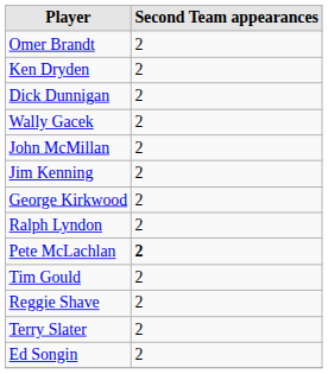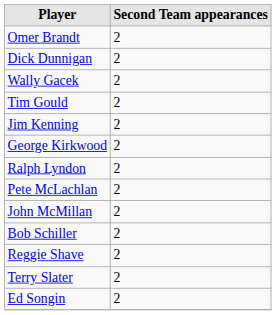 <table class="wikitable">
 <tr>
 <th style="background:#e5e5e5;">Player</th>
 <th style="background:#e5e5e5;">Second Team appearances</th>
 </tr>
 <tr>
 <td><a href='#'>Omer Brandt</a></td>
-<td>2</td>
-</tr>
-<tr>
-<td><a href='#'>Ken Dryden</a></td>
 <td>2</td>
 </tr>
 <tr>
 <td><a href='#'>Dick Dunnigan</a></td>
 <td>2</td>
 </tr>
 <tr>
 <td><a href='#'>Wally Gacek</a></td>
 <td>2</td>
 </tr>
 <tr>
-<td><a href='#'>John McMillan</a></td>
+<td><a href='#'>Tim Gould</a></td>
 <td>2</td>
 </tr>
 <tr>
 <td><a href='#'>Jim Kenning</a></td>
 <td>2</td>
 </tr>
 <tr>
 <td><a href='#'>George Kirkwood</a></td>
 <td>2</td>
 </tr>
 <tr>
 <td><a href='#'>Ralph Lyndon</a></td>
 <td>2</td>
 </tr>
 <tr>
 <td><a href='#'>Pete McLachlan</a></td>
-<td><strong>2</strong></td>
+<td>2</td>
 </tr>
 <tr>
-<td><a href='#'>Tim Gould</a></td>
+<td><a href='#'>John McMillan</a></td>
+<td>2</td>
+</tr>
+<tr>
+<td><a href='#'>Bob Schiller</a></td>
 <td>2</td>
 </tr>
 <tr>
 <td><a href='#'>Reggie Shave</a></td>
 <td>2</td>
 </tr>
 <tr>
 <td><a href='#'>Terry Slater</a></td>
 <td>2</td>
 </tr>
 <tr>
 <td><a href='#'>Ed Songin</a></td>
 <td>2</td>
 </tr>
 <tr>
 </tr>
 </table>
